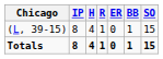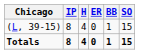 <table class="wikitable sortable">
 <tr>
 <th>Chicago</th>
 <th><a href='#'>IP</a></th>
 <th><a href='#'>H</a></th>
-<th><a href='#'>R</a></th>
 <th><a href='#'>ER</a></th>
 <th><a href='#'>BB</a></th>
 <th><a href='#'>SO</a></th>
 </tr>
 <tr>
 <td> (<a href='#'>L</a>, 39-15)</td>
 <td>8</td>
 <td>4</td>
-<td>1</td>
 <td>0</td>
 <td>1</td>
 <td>15</td>
 </tr>
 <tr class="sortbottom">
 <td><strong>Totals</strong></td>
 <td><strong>8</strong></td>
 <td><strong>4</strong></td>
-<td><strong>1</strong></td>
 <td><strong>0</strong></td>
 <td><strong>1</strong></td>
 <td><strong>15</strong></td>
 </tr>
 </table>
